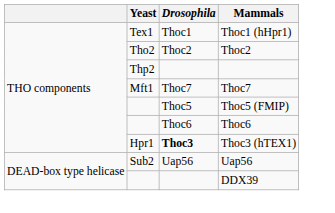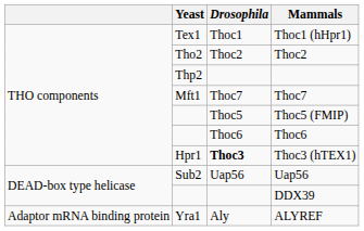 <table class="wikitable sortable">
 <tr>
 <th></th>
 <th>Yeast</th>
 <th><em>Drosophila</em></th>
 <th>Mammals</th>
 </tr>
 <tr>
 <td rowspan="7">THO components</td>
 <td>Tex1</td>
 <td>Thoc1</td>
 <td>Thoc1 (hHpr1)</td>
 </tr>
 <tr>
 <td>Tho2</td>
 <td>Thoc2</td>
 <td>Thoc2</td>
 </tr>
 <tr>
 <td>Thp2</td>
 <td></td>
 <td></td>
 </tr>
 <tr>
 <td>Mft1</td>
 <td>Thoc7</td>
 <td>Thoc7</td>
 </tr>
 <tr>
 <td></td>
 <td>Thoc5</td>
 <td>Thoc5 (FMIP)</td>
 </tr>
 <tr>
 <td></td>
 <td>Thoc6</td>
 <td>Thoc6</td>
 </tr>
 <tr>
 <td>Hpr1</td>
 <td><strong>Thoc3</strong></td>
 <td>Thoc3 (hTEX1)</td>
 </tr>
 <tr>
 <td rowspan="2">DEAD-box type helicase</td>
 <td>Sub2</td>
 <td>Uap56</td>
 <td>Uap56</td>
 </tr>
 <tr>
 <td></td>
 <td></td>
 <td>DDX39</td>
 </tr>
+<tr>
+<td>Adaptor mRNA binding protein</td>
+<td>Yra1</td>
+<td>Aly</td>
+<td>ALYREF</td>
+</tr>
 </table>
